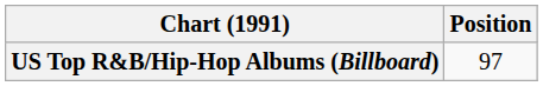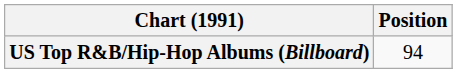 <table class="wikitable plainrowheaders" style="text-align:center">
 <tr>
 <th scope="col">Chart (1991)</th>
 <th scope="col">Position</th>
 </tr>
 <tr>
 <th scope="row">US Top R&B/Hip-Hop Albums (<em>Billboard</em>)</th>
-<td>97</td>
+<td>94</td>
 </tr>
 </table>
